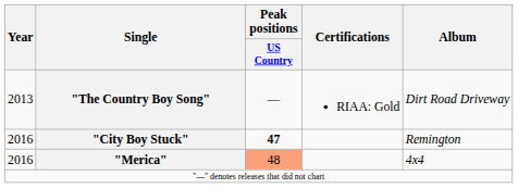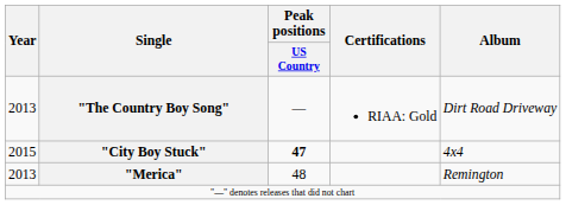 <table class="wikitable plainrowheaders" style="text-align:center;">
 <tr>
 <th rowspan="2">Year</th>
 <th rowspan="2" style="width:16em;">Single</th>
 <th>Peak positions</th>
 <th rowspan="2">Certifications</th>
 <th rowspan="2">Album</th>
 </tr>
 <tr style="font-size:smaller;">
 <th width="65"><a href='#'>US Country</a></th>
 </tr>
 <tr>
 <td>2013</td>
 <th scope="row">"The Country Boy Song"<br></th>
 <td>—</td>
 <td><br><ul><li>RIAA: Gold</li></ul></td>
 <td align="left"><em>Dirt Road Driveway</em></td>
 </tr>
 <tr>
-<td>2016</td>
+<td>2015</td>
 <th scope="row">"City Boy Stuck"<br></th>
 <td><strong>47</strong></td>
 <td></td>
-<td align="left"><em>Remington</em></td>
+<td align="left"><em>4x4</em></td>
 </tr>
 <tr>
-<td>2016</td>
+<td>2013</td>
 <th scope="row">"Merica"<br></th>
-<td style="background: lightsalmon;">48</td>
+<td>48</td>
 <td></td>
-<td align="left"><em>4x4</em></td>
+<td align="left"><em>Remington</em></td>
 </tr>
 <tr>
 <td colspan="8" style="font-size:8pt">"—" denotes releases that did not chart</td>
 </tr>
 </table>
